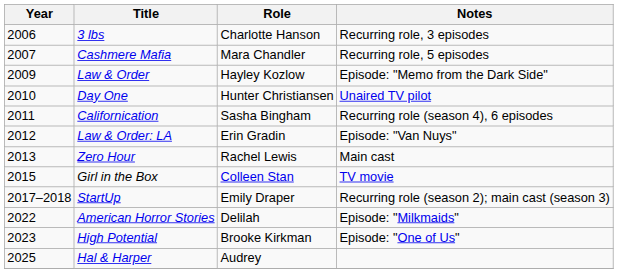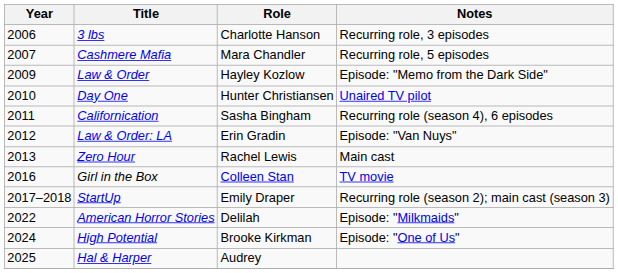 <table class="wikitable sortable">
 <tr>
 <th>Year</th>
 <th>Title</th>
 <th>Role</th>
 <th class="unsortable">Notes</th>
 </tr>
 <tr>
 <td>2006</td>
 <td><em><a href='#'>3 lbs</a></em></td>
 <td>Charlotte Hanson</td>
 <td>Recurring role, 3 episodes</td>
 </tr>
 <tr>
 <td>2007</td>
 <td><em><a href='#'>Cashmere Mafia</a></em></td>
 <td>Mara Chandler</td>
 <td>Recurring role, 5 episodes</td>
 </tr>
 <tr>
 <td>2009</td>
 <td><em><a href='#'>Law & Order</a></em></td>
 <td>Hayley Kozlow</td>
 <td>Episode: "Memo from the Dark Side"</td>
 </tr>
 <tr>
 <td>2010</td>
 <td><em><a href='#'>Day One</a></em></td>
 <td>Hunter Christiansen</td>
 <td><a href='#'>Unaired TV pilot</a></td>
 </tr>
 <tr>
 <td>2011</td>
 <td><em><a href='#'>Californication</a></em></td>
 <td>Sasha Bingham</td>
 <td>Recurring role (season 4), 6 episodes</td>
 </tr>
 <tr>
 <td>2012</td>
 <td><em><a href='#'>Law & Order: LA</a></em></td>
 <td>Erin Gradin</td>
 <td>Episode: "Van Nuys"</td>
 </tr>
 <tr>
 <td>2013</td>
 <td><em><a href='#'>Zero Hour</a></em></td>
 <td>Rachel Lewis</td>
 <td>Main cast</td>
 </tr>
 <tr>
-<td>2015</td>
+<td>2016</td>
 <td><em>Girl in the Box</em></td>
 <td><a href='#'>Colleen Stan</a></td>
 <td><a href='#'>TV movie</a></td>
 </tr>
 <tr>
 <td>2017–2018</td>
 <td><em><a href='#'>StartUp</a></em></td>
 <td>Emily Draper</td>
 <td>Recurring role (season 2); main cast (season 3)</td>
 </tr>
 <tr>
 <td>2022</td>
 <td><em><a href='#'>American Horror Stories</a></em></td>
 <td>Delilah</td>
 <td>Episode: "<a href='#'>Milkmaids</a>"</td>
 </tr>
 <tr>
-<td>2023</td>
+<td>2024</td>
 <td><em><a href='#'>High Potential</a></em></td>
 <td>Brooke Kirkman</td>
 <td>Episode: "<a href='#'>One of Us</a>"</td>
 </tr>
 <tr>
 <td>2025</td>
 <td><em><a href='#'>Hal & Harper</a></em></td>
 <td>Audrey</td>
 <td></td>
 </tr>
 <tr>
 </tr>
 </table>
